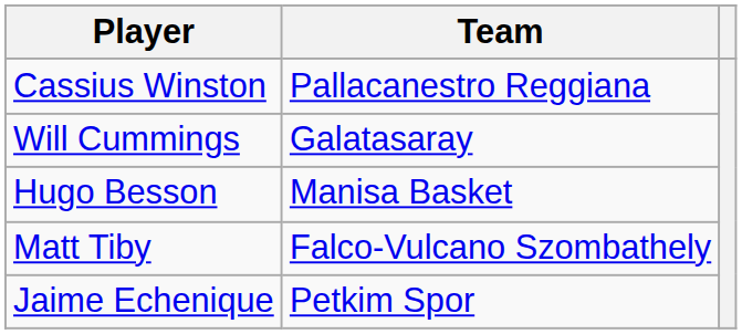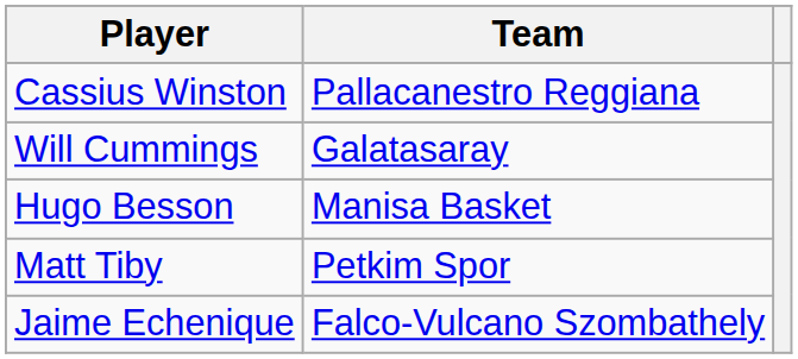 <table class="wikitable">
 <tr>
 <th>Player</th>
 <th>Team</th>
 <th></th>
 </tr>
 <tr>
 <td> <a href='#'>Cassius Winston</a></td>
 <td> <a href='#'>Pallacanestro Reggiana</a></td>
 <th rowspan=5></th>
 </tr>
 <tr>
 <td> <a href='#'>Will Cummings</a></td>
 <td> <a href='#'>Galatasaray</a></td>
 </tr>
 <tr>
 <td> <a href='#'>Hugo Besson</a></td>
 <td> <a href='#'>Manisa Basket</a></td>
 </tr>
 <tr>
 <td> <a href='#'>Matt Tiby</a></td>
-<td> <a href='#'>Falco-Vulcano Szombathely</a></td>
+<td> <a href='#'>Petkim Spor</a></td>
 </tr>
 <tr>
 <td> <a href='#'>Jaime Echenique</a></td>
-<td> <a href='#'>Petkim Spor</a></td>
+<td> <a href='#'>Falco-Vulcano Szombathely</a></td>
 </tr>
 </table>
